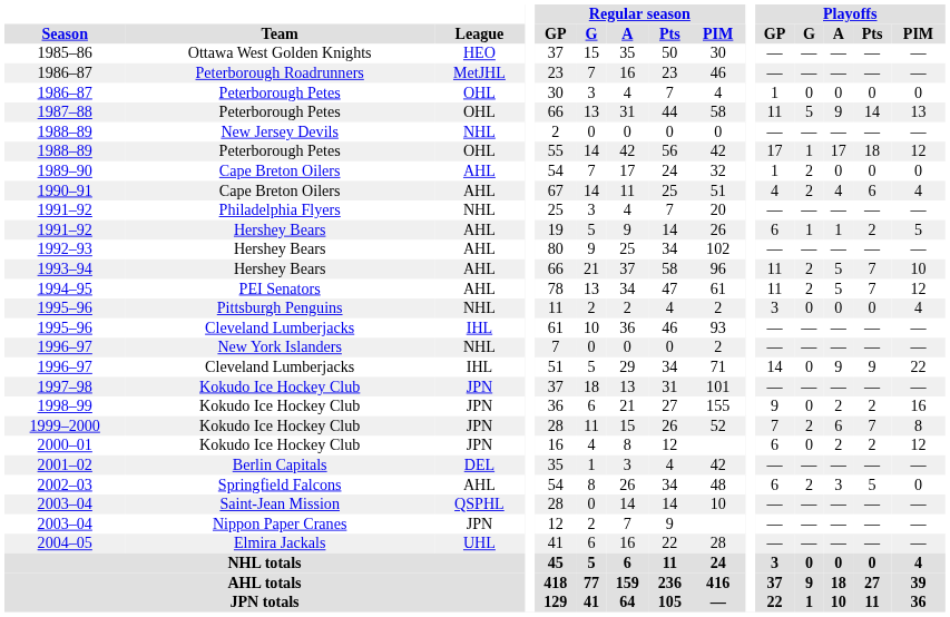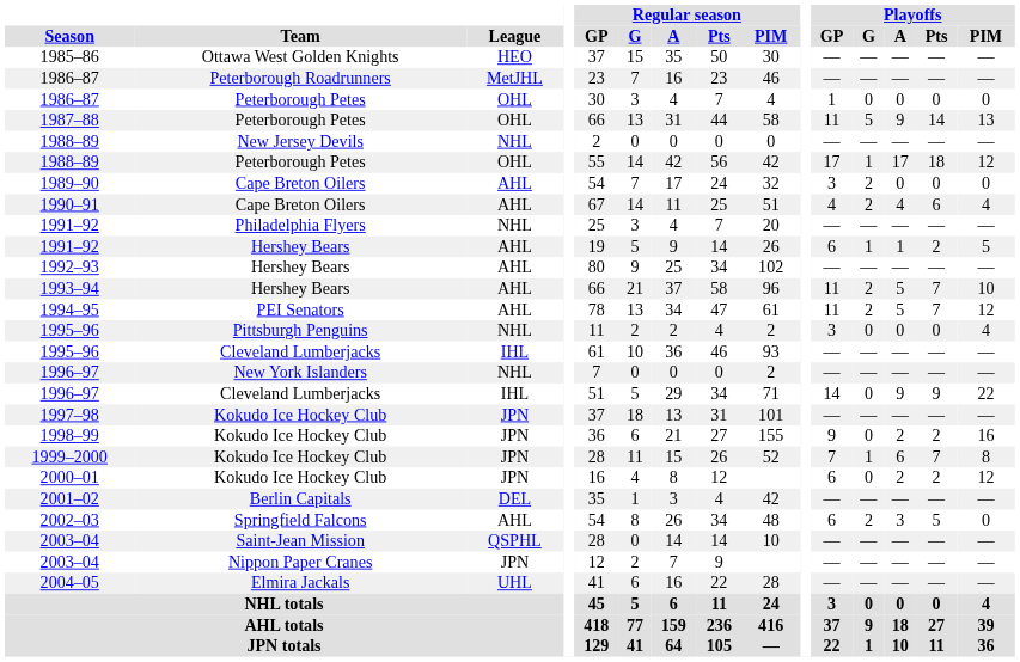 <table border="0" cellpadding="1" cellspacing="0" style="text-align:center; width:60em">
 <tr bgcolor="#e0e0e0">
 <th colspan="3" bgcolor="#ffffff"> </th>
 <th rowspan="100" bgcolor="#ffffff"> </th>
 <th colspan="5"><a href='#'>Regular season</a></th>
 <th rowspan="100" bgcolor="#ffffff"> </th>
 <th colspan="5"><a href='#'>Playoffs</a></th>
 </tr>
 <tr bgcolor="#e0e0e0">
 <th><a href='#'>Season</a></th>
 <th>Team</th>
 <th>League</th>
 <th>GP</th>
 <th><a href='#'>G</a></th>
 <th><a href='#'>A</a></th>
 <th><a href='#'>Pts</a></th>
 <th><a href='#'>PIM</a></th>
 <th>GP</th>
 <th>G</th>
 <th>A</th>
 <th>Pts</th>
 <th>PIM</th>
 </tr>
 <tr>
 <td>1985–86</td>
 <td>Ottawa West Golden Knights</td>
 <td><a href='#'>HEO</a></td>
 <td>37</td>
 <td>15</td>
 <td>35</td>
 <td>50</td>
 <td>30</td>
 <td>—</td>
 <td>—</td>
 <td>—</td>
 <td>—</td>
 <td>—</td>
 </tr>
 <tr bgcolor="#f0f0f0">
 <td>1986–87</td>
 <td><a href='#'>Peterborough Roadrunners</a></td>
 <td><a href='#'>MetJHL</a></td>
 <td>23</td>
 <td>7</td>
 <td>16</td>
 <td>23</td>
 <td>46</td>
 <td>—</td>
 <td>—</td>
 <td>—</td>
 <td>—</td>
 <td>—</td>
 </tr>
 <tr>
 <td><a href='#'>1986–87</a></td>
 <td><a href='#'>Peterborough Petes</a></td>
 <td><a href='#'>OHL</a></td>
 <td>30</td>
 <td>3</td>
 <td>4</td>
 <td>7</td>
 <td>4</td>
 <td>1</td>
 <td>0</td>
 <td>0</td>
 <td>0</td>
 <td>0</td>
 </tr>
 <tr bgcolor="#f0f0f0">
 <td><a href='#'>1987–88</a></td>
 <td>Peterborough Petes</td>
 <td>OHL</td>
 <td>66</td>
 <td>13</td>
 <td>31</td>
 <td>44</td>
 <td>58</td>
 <td>11</td>
 <td>5</td>
 <td>9</td>
 <td>14</td>
 <td>13</td>
 </tr>
 <tr>
 <td><a href='#'>1988–89</a></td>
 <td><a href='#'>New Jersey Devils</a></td>
 <td><a href='#'>NHL</a></td>
 <td>2</td>
 <td>0</td>
 <td>0</td>
 <td>0</td>
 <td>0</td>
 <td>—</td>
 <td>—</td>
 <td>—</td>
 <td>—</td>
 <td>—</td>
 </tr>
 <tr bgcolor="#f0f0f0">
 <td><a href='#'>1988–89</a></td>
 <td>Peterborough Petes</td>
 <td>OHL</td>
 <td>55</td>
 <td>14</td>
 <td>42</td>
 <td>56</td>
 <td>42</td>
 <td>17</td>
 <td>1</td>
 <td>17</td>
 <td>18</td>
 <td>12</td>
 </tr>
 <tr>
 <td><a href='#'>1989–90</a></td>
 <td><a href='#'>Cape Breton Oilers</a></td>
 <td><a href='#'>AHL</a></td>
 <td>54</td>
 <td>7</td>
 <td>17</td>
 <td>24</td>
 <td>32</td>
-<td>1</td>
+<td>3</td>
 <td>2</td>
 <td>0</td>
 <td>0</td>
 <td>0</td>
 </tr>
 <tr bgcolor="#f0f0f0">
 <td><a href='#'>1990–91</a></td>
 <td>Cape Breton Oilers</td>
 <td>AHL</td>
 <td>67</td>
 <td>14</td>
 <td>11</td>
 <td>25</td>
 <td>51</td>
 <td>4</td>
 <td>2</td>
 <td>4</td>
 <td>6</td>
 <td>4</td>
 </tr>
 <tr>
 <td><a href='#'>1991–92</a></td>
 <td><a href='#'>Philadelphia Flyers</a></td>
 <td>NHL</td>
 <td>25</td>
 <td>3</td>
 <td>4</td>
 <td>7</td>
 <td>20</td>
 <td>—</td>
 <td>—</td>
 <td>—</td>
 <td>—</td>
 <td>—</td>
 </tr>
 <tr bgcolor="#f0f0f0">
 <td><a href='#'>1991–92</a></td>
 <td><a href='#'>Hershey Bears</a></td>
 <td>AHL</td>
 <td>19</td>
 <td>5</td>
 <td>9</td>
 <td>14</td>
 <td>26</td>
 <td>6</td>
 <td>1</td>
 <td>1</td>
 <td>2</td>
 <td>5</td>
 </tr>
 <tr>
 <td><a href='#'>1992–93</a></td>
 <td>Hershey Bears</td>
 <td>AHL</td>
 <td>80</td>
 <td>9</td>
 <td>25</td>
 <td>34</td>
 <td>102</td>
 <td>—</td>
 <td>—</td>
 <td>—</td>
 <td>—</td>
 <td>—</td>
 </tr>
 <tr bgcolor="#f0f0f0">
 <td><a href='#'>1993–94</a></td>
 <td>Hershey Bears</td>
 <td>AHL</td>
 <td>66</td>
 <td>21</td>
 <td>37</td>
 <td>58</td>
 <td>96</td>
 <td>11</td>
 <td>2</td>
 <td>5</td>
 <td>7</td>
 <td>10</td>
 </tr>
 <tr>
 <td><a href='#'>1994–95</a></td>
 <td><a href='#'>PEI Senators</a></td>
 <td>AHL</td>
 <td>78</td>
 <td>13</td>
 <td>34</td>
 <td>47</td>
 <td>61</td>
 <td>11</td>
 <td>2</td>
 <td>5</td>
 <td>7</td>
 <td>12</td>
 </tr>
 <tr bgcolor="#f0f0f0">
 <td><a href='#'>1995–96</a></td>
 <td><a href='#'>Pittsburgh Penguins</a></td>
 <td>NHL</td>
 <td>11</td>
 <td>2</td>
 <td>2</td>
 <td>4</td>
 <td>2</td>
 <td>3</td>
 <td>0</td>
 <td>0</td>
 <td>0</td>
 <td>4</td>
 </tr>
 <tr>
 <td><a href='#'>1995–96</a></td>
 <td><a href='#'>Cleveland Lumberjacks</a></td>
 <td><a href='#'>IHL</a></td>
 <td>61</td>
 <td>10</td>
 <td>36</td>
 <td>46</td>
 <td>93</td>
 <td>—</td>
 <td>—</td>
 <td>—</td>
 <td>—</td>
 <td>—</td>
 </tr>
 <tr bgcolor="#f0f0f0">
 <td><a href='#'>1996–97</a></td>
 <td><a href='#'>New York Islanders</a></td>
 <td>NHL</td>
 <td>7</td>
 <td>0</td>
 <td>0</td>
 <td>0</td>
 <td>2</td>
 <td>—</td>
 <td>—</td>
 <td>—</td>
 <td>—</td>
 <td>—</td>
 </tr>
 <tr>
 <td><a href='#'>1996–97</a></td>
 <td>Cleveland Lumberjacks</td>
 <td>IHL</td>
 <td>51</td>
 <td>5</td>
 <td>29</td>
 <td>34</td>
 <td>71</td>
 <td>14</td>
 <td>0</td>
 <td>9</td>
 <td>9</td>
 <td>22</td>
 </tr>
 <tr bgcolor="#f0f0f0">
 <td><a href='#'>1997–98</a></td>
 <td><a href='#'>Kokudo Ice Hockey Club</a></td>
 <td><a href='#'>JPN</a></td>
 <td>37</td>
 <td>18</td>
 <td>13</td>
 <td>31</td>
 <td>101</td>
 <td>—</td>
 <td>—</td>
 <td>—</td>
 <td>—</td>
 <td>—</td>
 </tr>
 <tr>
 <td><a href='#'>1998–99</a></td>
 <td>Kokudo Ice Hockey Club</td>
 <td>JPN</td>
 <td>36</td>
 <td>6</td>
 <td>21</td>
 <td>27</td>
 <td>155</td>
 <td>9</td>
 <td>0</td>
 <td>2</td>
 <td>2</td>
 <td>16</td>
 </tr>
 <tr bgcolor="#f0f0f0">
 <td><a href='#'>1999–2000</a></td>
 <td>Kokudo Ice Hockey Club</td>
 <td>JPN</td>
 <td>28</td>
 <td>11</td>
 <td>15</td>
 <td>26</td>
 <td>52</td>
 <td>7</td>
-<td>2</td>
+<td>1</td>
 <td>6</td>
 <td>7</td>
 <td>8</td>
 </tr>
 <tr>
 <td><a href='#'>2000–01</a></td>
 <td>Kokudo Ice Hockey Club</td>
 <td>JPN</td>
 <td>16</td>
 <td>4</td>
 <td>8</td>
 <td>12</td>
 <td></td>
 <td>6</td>
 <td>0</td>
 <td>2</td>
 <td>2</td>
 <td>12</td>
 </tr>
 <tr bgcolor="#f0f0f0">
 <td><a href='#'>2001–02</a></td>
 <td><a href='#'>Berlin Capitals</a></td>
 <td><a href='#'>DEL</a></td>
 <td>35</td>
 <td>1</td>
 <td>3</td>
 <td>4</td>
 <td>42</td>
 <td>—</td>
 <td>—</td>
 <td>—</td>
 <td>—</td>
 <td>—</td>
 </tr>
 <tr>
 <td><a href='#'>2002–03</a></td>
 <td><a href='#'>Springfield Falcons</a></td>
 <td>AHL</td>
 <td>54</td>
 <td>8</td>
 <td>26</td>
 <td>34</td>
 <td>48</td>
 <td>6</td>
 <td>2</td>
 <td>3</td>
 <td>5</td>
 <td>0</td>
 </tr>
 <tr bgcolor="#f0f0f0">
 <td><a href='#'>2003–04</a></td>
 <td><a href='#'>Saint-Jean Mission</a></td>
 <td><a href='#'>QSPHL</a></td>
 <td>28</td>
 <td>0</td>
 <td>14</td>
 <td>14</td>
 <td>10</td>
 <td>—</td>
 <td>—</td>
 <td>—</td>
 <td>—</td>
 <td>—</td>
 </tr>
 <tr>
 <td><a href='#'>2003–04</a></td>
 <td><a href='#'>Nippon Paper Cranes</a></td>
 <td>JPN</td>
 <td>12</td>
 <td>2</td>
 <td>7</td>
 <td>9</td>
 <td></td>
 <td>—</td>
 <td>—</td>
 <td>—</td>
 <td>—</td>
 <td>—</td>
 </tr>
 <tr bgcolor="#f0f0f0">
 <td><a href='#'>2004–05</a></td>
 <td><a href='#'>Elmira Jackals</a></td>
 <td><a href='#'>UHL</a></td>
 <td>41</td>
 <td>6</td>
 <td>16</td>
 <td>22</td>
 <td>28</td>
 <td>—</td>
 <td>—</td>
 <td>—</td>
 <td>—</td>
 <td>—</td>
 </tr>
 <tr bgcolor="#e0e0e0">
 <th colspan="3">NHL totals</th>
 <th>45</th>
 <th>5</th>
 <th>6</th>
 <th>11</th>
 <th>24</th>
 <th>3</th>
 <th>0</th>
 <th>0</th>
 <th>0</th>
 <th>4</th>
 </tr>
 <tr bgcolor="#e0e0e0">
 <th colspan="3">AHL totals</th>
 <th>418</th>
 <th>77</th>
 <th>159</th>
 <th>236</th>
 <th>416</th>
 <th>37</th>
 <th>9</th>
 <th>18</th>
 <th>27</th>
 <th>39</th>
 </tr>
 <tr bgcolor="#e0e0e0">
 <th colspan="3">JPN totals</th>
 <th>129</th>
 <th>41</th>
 <th>64</th>
 <th>105</th>
 <th>—</th>
 <th>22</th>
 <th>1</th>
 <th>10</th>
 <th>11</th>
 <th>36</th>
 </tr>
 </table>
